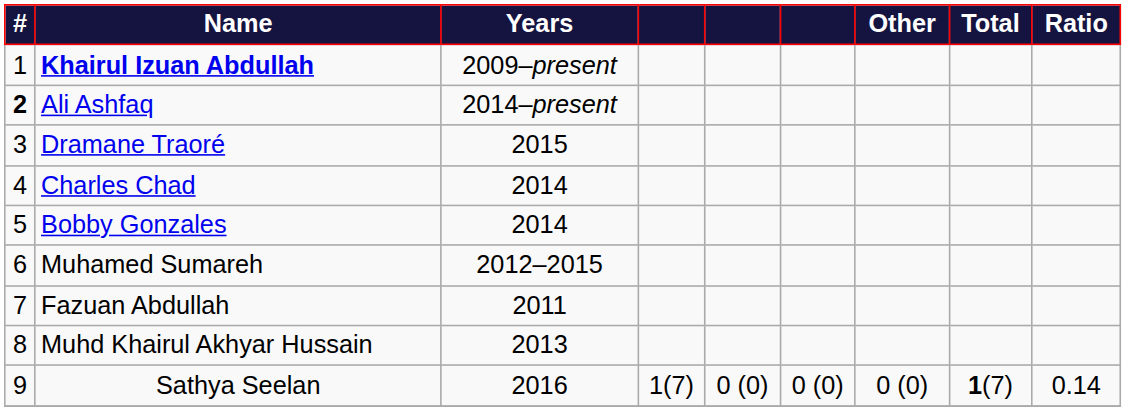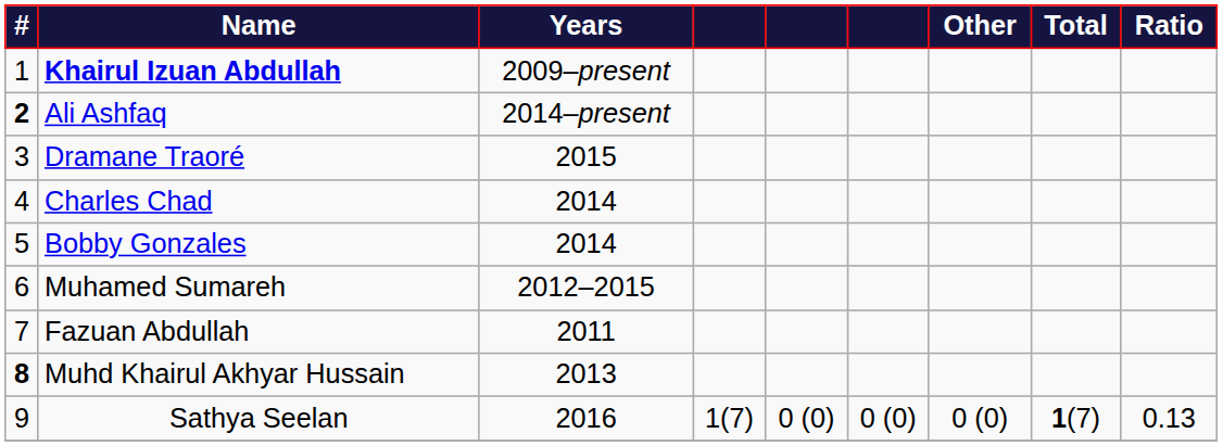 <table class="wikitable sortable" style="text-align:center; width:80%;">
 <tr>
 <th style="background:#151440; color:white; border:1px solid red;">#</th>
 <th style="background:#151440; color:white; border:1px solid red;">Name</th>
 <th style="background:#151440; color:white; border:1px solid red;">Years</th>
 <th style="background:#151440; color:white; border:1px solid red;"><a href='#'></a></th>
 <th style="background:#151440; color:white; border:1px solid red;"><a href='#'></a></th>
 <th style="background:#151440; color:white; border:1px solid red;"><a href='#'></a></th>
 <th style="background:#151440; color:white; border:1px solid red;">Other</th>
 <th Total style="background:#151440; color:white; border:1px solid red;">Total</th>
 <th style="background:#151440; color:white; border:1px solid red;">Ratio</th>
 </tr>
 <tr>
 <td>1</td>
 <td align=left> <strong><a href='#'>Khairul Izuan Abdullah</a></strong></td>
 <td>2009–<em>present</em></td>
 <td></td>
 <td></td>
 <td></td>
 <td></td>
 <td></td>
 <td></td>
 </tr>
 <tr>
 <td><strong>2</strong></td>
 <td align=left> <a href='#'>Ali Ashfaq</a></td>
 <td>2014–<em>present</em></td>
 <td></td>
 <td></td>
 <td></td>
 <td></td>
 <td></td>
 <td></td>
 </tr>
 <tr>
 <td>3</td>
 <td align=left> <a href='#'>Dramane Traoré</a></td>
 <td>2015</td>
 <td></td>
 <td></td>
 <td></td>
 <td></td>
 <td></td>
 <td></td>
 </tr>
 <tr>
 <td>4</td>
 <td align=left> <a href='#'>Charles Chad</a></td>
 <td>2014</td>
 <td></td>
 <td></td>
 <td></td>
 <td></td>
 <td></td>
 <td></td>
 </tr>
 <tr>
 <td>5</td>
 <td align=left> <a href='#'>Bobby Gonzales</a></td>
 <td>2014</td>
 <td></td>
 <td></td>
 <td></td>
 <td></td>
 <td></td>
 <td></td>
 </tr>
 <tr>
 <td>6</td>
 <td align=left> Muhamed Sumareh</td>
 <td>2012–2015</td>
 <td></td>
 <td></td>
 <td></td>
 <td></td>
 <td></td>
 <td></td>
 </tr>
 <tr>
 <td>7</td>
 <td align=left> Fazuan Abdullah</td>
 <td>2011</td>
 <td></td>
 <td></td>
 <td></td>
 <td></td>
 <td></td>
 <td></td>
 </tr>
 <tr>
-<td>8</td>
+<td><strong>8</strong></td>
 <td align=left> Muhd Khairul Akhyar Hussain</td>
 <td>2013</td>
 <td></td>
 <td></td>
 <td></td>
 <td></td>
 <td></td>
 <td></td>
 </tr>
 <tr>
 <td>9</td>
 <td> Sathya Seelan</td>
 <td>2016</td>
 <td>1(7)</td>
 <td>0 (0)</td>
 <td>0 (0)</td>
 <td>0 (0)</td>
 <td><strong>1</strong>(7)</td>
-<td>0.14</td>
+<td>0.13</td>
 </tr>
 <tr>
 </tr>
 </table>
